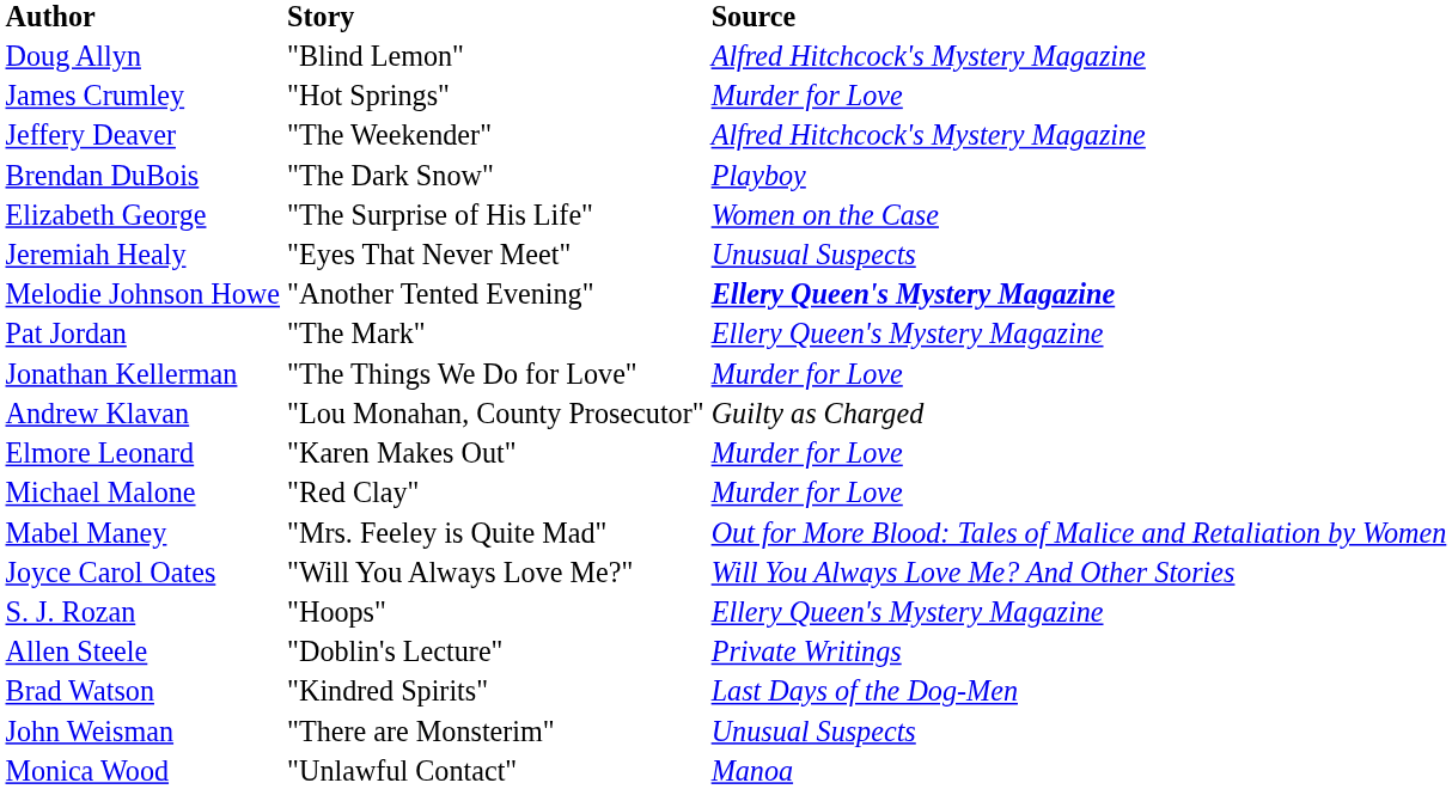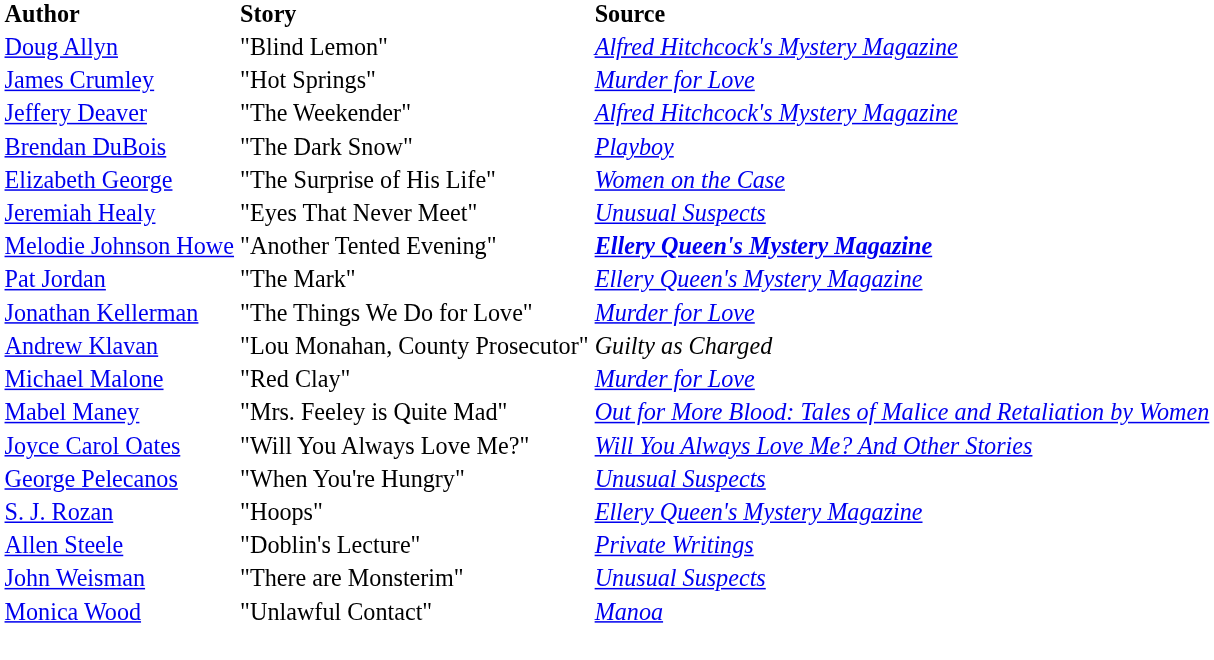 <table>
 <tr>
 <td><strong>Author</strong></td>
 <td><strong>Story</strong></td>
 <td><strong>Source</strong></td>
 </tr>
 <tr>
 <td><a href='#'>Doug Allyn</a></td>
 <td>"Blind Lemon"</td>
 <td><em><a href='#'>Alfred Hitchcock's Mystery Magazine</a></em></td>
 </tr>
 <tr>
 <td><a href='#'>James Crumley</a></td>
 <td>"Hot Springs"</td>
 <td><em><a href='#'>Murder for Love</a></em></td>
 </tr>
 <tr>
 <td><a href='#'>Jeffery Deaver</a></td>
 <td>"The Weekender"</td>
 <td><em><a href='#'>Alfred Hitchcock's Mystery Magazine</a></em></td>
 </tr>
 <tr>
 <td><a href='#'>Brendan DuBois</a></td>
 <td>"The Dark Snow"</td>
 <td><em><a href='#'>Playboy</a></em></td>
 </tr>
 <tr>
 <td><a href='#'>Elizabeth George</a></td>
 <td>"The Surprise of His Life"</td>
 <td><em><a href='#'>Women on the Case</a></em></td>
 </tr>
 <tr>
 <td><a href='#'>Jeremiah Healy</a></td>
 <td>"Eyes That Never Meet"</td>
 <td><em><a href='#'>Unusual Suspects</a></em></td>
 </tr>
 <tr>
 <td><a href='#'>Melodie Johnson Howe</a></td>
 <td>"Another Tented Evening"</td>
 <td><strong><em><a href='#'>Ellery Queen's Mystery Magazine</a></em></strong></td>
 </tr>
 <tr>
 <td><a href='#'>Pat Jordan</a></td>
 <td>"The Mark"</td>
 <td><em><a href='#'>Ellery Queen's Mystery Magazine</a></em></td>
 </tr>
 <tr>
 <td><a href='#'>Jonathan Kellerman</a></td>
 <td>"The Things We Do for Love"</td>
 <td><em> <a href='#'>Murder for Love</a></em></td>
 </tr>
 <tr>
 <td><a href='#'>Andrew Klavan</a></td>
 <td>"Lou Monahan, County Prosecutor"</td>
 <td><em>Guilty as Charged</em></td>
 </tr>
 <tr>
-<td><a href='#'>Elmore Leonard</a></td>
-<td>"Karen Makes Out"</td>
-<td><em><a href='#'>Murder for Love</a></em></td>
-</tr>
-<tr>
 <td><a href='#'>Michael Malone</a></td>
 <td>"Red Clay"</td>
 <td><em><a href='#'>Murder for Love</a></em></td>
 </tr>
 <tr>
 <td><a href='#'>Mabel Maney</a></td>
 <td>"Mrs. Feeley is Quite Mad"</td>
 <td><em><a href='#'>Out for More Blood: Tales of Malice and Retaliation by Women</a></em></td>
 </tr>
 <tr>
 <td><a href='#'>Joyce Carol Oates</a></td>
 <td>"Will You Always Love Me?"</td>
 <td><em><a href='#'>Will You Always Love Me? And Other Stories</a></em></td>
 </tr>
 <tr>
+<td><a href='#'>George Pelecanos</a></td>
+<td>"When You're Hungry"</td>
+<td><em><a href='#'>Unusual Suspects</a></em></td>
+</tr>
+<tr>
 <td><a href='#'>S. J. Rozan</a></td>
 <td>"Hoops"</td>
 <td><em><a href='#'>Ellery Queen's Mystery Magazine</a></em></td>
 </tr>
 <tr>
 <td><a href='#'>Allen Steele</a></td>
 <td>"Doblin's Lecture"</td>
 <td><em><a href='#'>Private Writings</a></em></td>
-</tr>
-<tr>
-<td><a href='#'>Brad Watson</a></td>
-<td>"Kindred Spirits"</td>
-<td><em><a href='#'>Last Days of the Dog-Men</a></em></td>
 </tr>
 <tr>
 <td><a href='#'>John Weisman</a></td>
 <td>"There are Monsterim"</td>
 <td><em><a href='#'>Unusual Suspects</a></em></td>
 </tr>
 <tr>
 <td><a href='#'>Monica Wood</a></td>
 <td>"Unlawful Contact"</td>
 <td><em><a href='#'>Manoa</a></em></td>
 </tr>
 </table>
